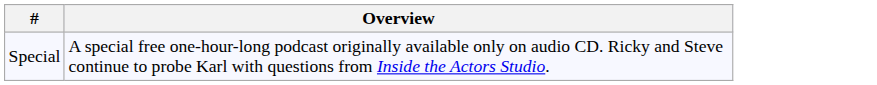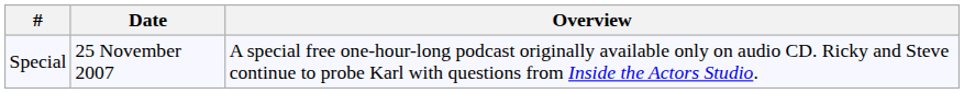 <table class="wikitable" style="border:1px; background-color:#f7f8ff" align=center cellpadding="7">
 <tr align="center" bgcolor="#e6e9ff">
 <th width="25">#</th>
+<th width="120">Date</th>
 <th width="600">Overview</th>
 </tr>
 <tr>
 <td>Special</td>
+<td>25 November 2007</td>
 <td>A special free one-hour-long podcast originally available only on audio CD. Ricky and Steve continue to probe Karl with questions from <em><a href='#'>Inside the Actors Studio</a></em>.</td>
 </tr>
 </table>
